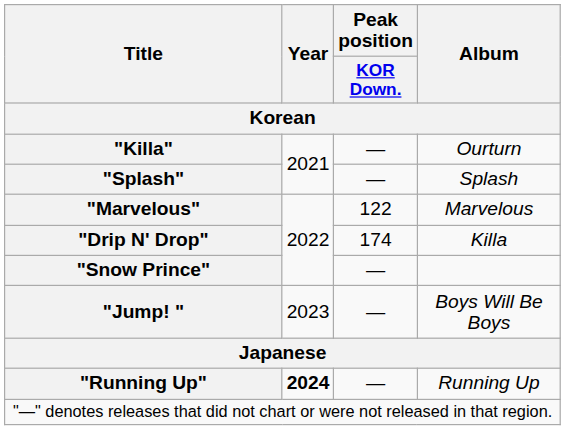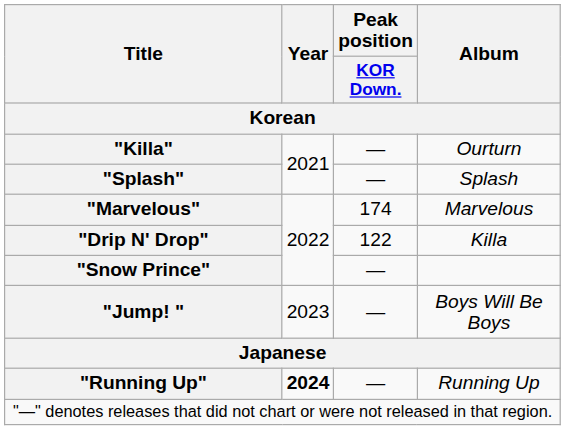 <table class="wikitable plainrowheaders" style="text-align:center">
 <tr>
 <th scope="col" rowspan="2" style="width:14em">Title</th>
 <th scope="col" rowspan="2" style="width:2em">Year</th>
 <th scope="col">Peak position</th>
 <th scope="col" rowspan="2" style="width:7em">Album</th>
 </tr>
 <tr>
 <th scope="col" style="width:3em;font-size:90%"><a href='#'>KOR<br>Down.</a><br></th>
 </tr>
 <tr>
 <th colspan="4">Korean</th>
 </tr>
 <tr>
 <th scope="row">"Killa"</th>
 <td rowspan="2">2021</td>
 <td>—</td>
 <td><em>Ourturn</em></td>
 </tr>
 <tr>
 <th scope="row">"Splash"</th>
 <td>—</td>
 <td><em>Splash</em></td>
 </tr>
 <tr>
 <th scope="row">"Marvelous"</th>
 <td rowspan="3">2022</td>
-<td>122</td>
+<td>174</td>
 <td><em>Marvelous</em></td>
 </tr>
 <tr>
 <th scope="row">"Drip N' Drop"</th>
-<td>174</td>
+<td>122</td>
 <td><em>Killa</em></td>
 </tr>
 <tr>
 <th scope="row">"Snow Prince"</th>
 <td>—</td>
 <td></td>
 </tr>
 <tr>
 <th scope="row">"Jump! "</th>
 <td>2023</td>
 <td>—</td>
 <td><em>Boys Will Be Boys</em></td>
 </tr>
 <tr>
 <th colspan="4">Japanese</th>
 </tr>
 <tr>
 <th scope="row">"Running Up"</th>
 <td><strong>2024</strong></td>
 <td>—</td>
 <td><em>Running Up</em></td>
 </tr>
 <tr>
 <td colspan="4" style="font-size:85%">"—" denotes releases that did not chart or were not released in that region.</td>
 </tr>
 </table>
